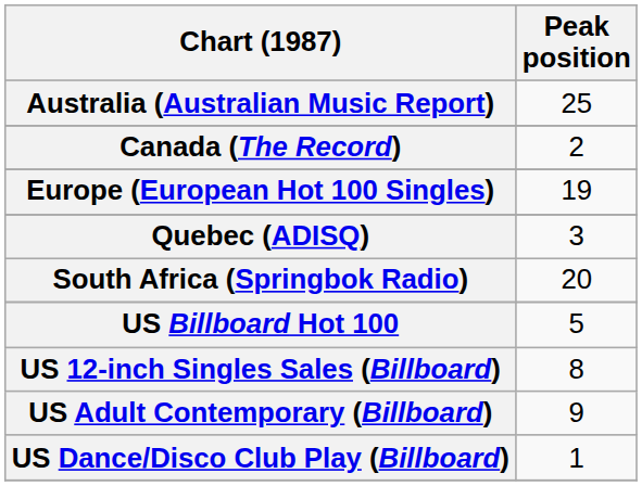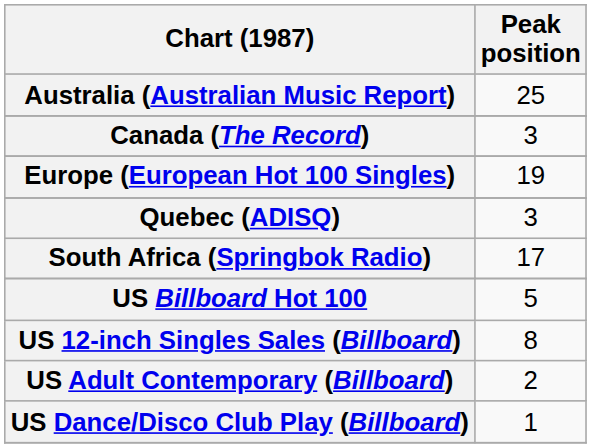 <table class="wikitable sortable plainrowheaders" style="text-align:center">
 <tr>
 <th>Chart (1987)</th>
 <th>Peak<br>position</th>
 </tr>
 <tr>
 <th scope="row">Australia (<a href='#'>Australian Music Report</a>)</th>
 <td>25</td>
 </tr>
 <tr>
 </tr>
 <tr>
 <th scope="row">Canada (<em><a href='#'>The Record</a></em>)</th>
-<td>2</td>
+<td>3</td>
 </tr>
 <tr>
 </tr>
 <tr>
 <th scope="row">Europe (<a href='#'>European Hot 100 Singles</a>)</th>
 <td>19</td>
 </tr>
 <tr>
 </tr>
 <tr>
 </tr>
 <tr>
 </tr>
 <tr>
 </tr>
 <tr>
 <th scope="row">Quebec (<a href='#'>ADISQ</a>)</th>
 <td align="center">3</td>
 </tr>
 <tr>
 <th scope="row">South Africa (<a href='#'>Springbok Radio</a>)</th>
-<td>20</td>
+<td>17</td>
 </tr>
 <tr>
 </tr>
 <tr>
 <th scope="row">US <a href='#'><em>Billboard</em> Hot 100</a></th>
 <td>5</td>
 </tr>
 <tr>
 <th scope="row">US <a href='#'>12-inch Singles Sales</a> (<em><a href='#'>Billboard</a></em>)<br></th>
 <td>8</td>
 </tr>
 <tr>
 <th scope="row">US <a href='#'>Adult Contemporary</a> (<em><a href='#'>Billboard</a></em>)</th>
-<td>9</td>
+<td>2</td>
 </tr>
 <tr>
 <th scope="row">US <a href='#'>Dance/Disco Club Play</a> (<em><a href='#'>Billboard</a></em>)<br></th>
 <td>1</td>
 </tr>
 <tr>
 </tr>
 </table>
